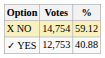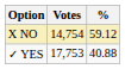 <table class="wikitable">
 <tr>
 <th>Option</th>
 <th>Votes</th>
 <th>%</th>
 </tr>
 <tr>
 <td style=background:#f8f1bd>X NO</td>
 <td style=background:#f8f1bd>14,754</td>
 <td style=background:#f8f1bd>59.12</td>
 </tr>
 <tr>
 <td>✓ YES</td>
-<td>12,753</td>
+<td>17,753</td>
 <td>40.88</td>
 </tr>
 </table>
